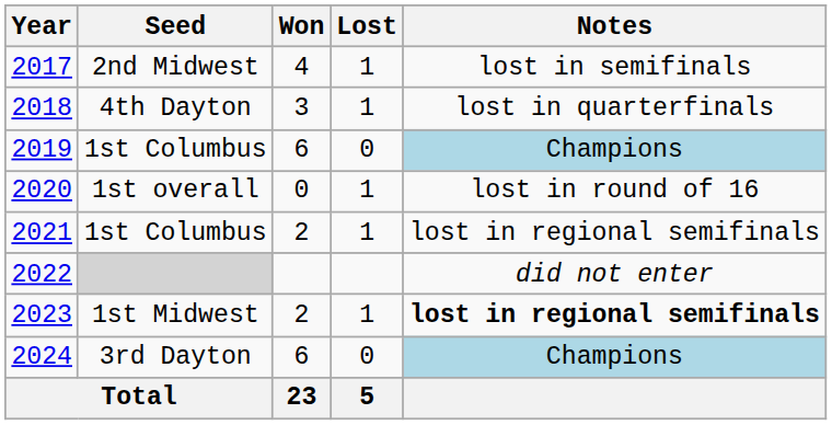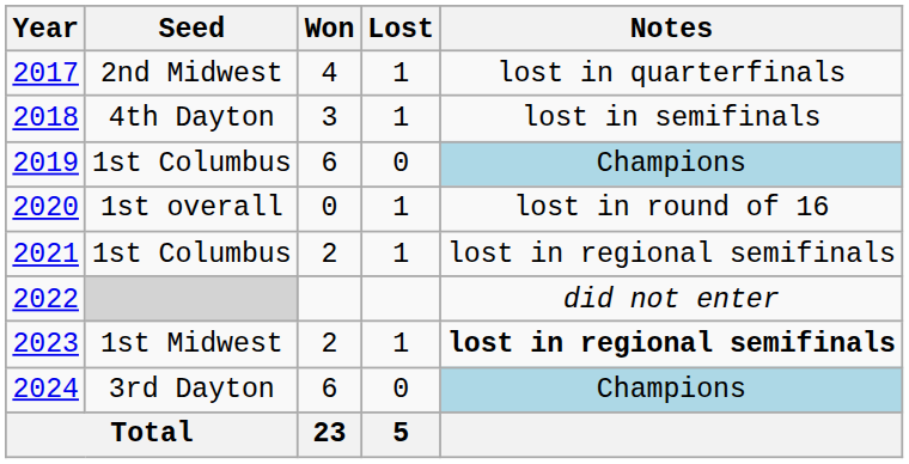 <table class="wikitable" style="text-align:center;">
 <tr>
 <th>Year</th>
 <th>Seed</th>
 <th>Won</th>
 <th>Lost</th>
 <th>Notes</th>
 </tr>
 <tr>
 <td><a href='#'>2017</a></td>
 <td>2nd Midwest</td>
 <td>4</td>
 <td>1</td>
-<td>lost in semifinals</td>
+<td>lost in quarterfinals</td>
 </tr>
 <tr>
 <td><a href='#'>2018</a></td>
 <td>4th Dayton</td>
 <td>3</td>
 <td>1</td>
-<td>lost in quarterfinals</td>
+<td>lost in semifinals</td>
 </tr>
 <tr>
 <td><a href='#'>2019</a></td>
 <td>1st Columbus</td>
 <td>6</td>
 <td>0</td>
 <td bgcolor="lightblue">Champions</td>
 </tr>
 <tr>
 <td><a href='#'>2020</a></td>
 <td>1st overall</td>
 <td>0</td>
 <td>1</td>
 <td>lost in round of 16</td>
 </tr>
 <tr>
 <td><a href='#'>2021</a></td>
 <td>1st Columbus</td>
 <td>2</td>
 <td>1</td>
 <td>lost in regional semifinals</td>
 </tr>
 <tr>
 <td><a href='#'>2022</a></td>
 <td bgcolor="lightgrey"></td>
 <td></td>
 <td></td>
 <td><em>did not enter</em></td>
 </tr>
 <tr>
 <td><a href='#'>2023</a></td>
 <td>1st Midwest</td>
 <td>2</td>
 <td>1</td>
 <td><strong>lost in regional semifinals</strong></td>
 </tr>
 <tr>
 <td><a href='#'>2024</a></td>
 <td>3rd Dayton</td>
 <td>6</td>
 <td>0</td>
 <td bgcolor="lightblue">Champions</td>
 </tr>
 <tr>
 <th colspan="2">Total</th>
 <th>23</th>
 <th>5</th>
 <th></th>
 </tr>
 </table>
